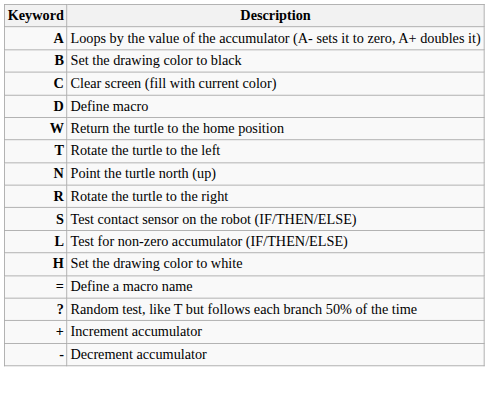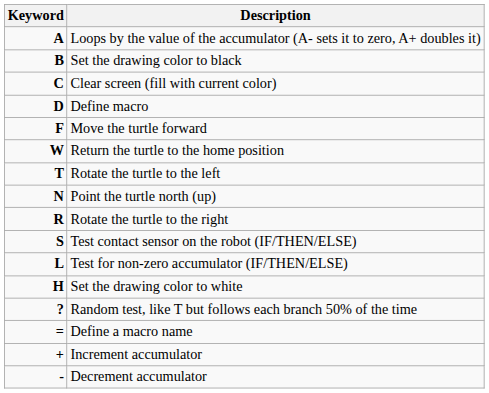 <table style="border: 1px solid darkgray;" class="wikitable collapsible">
 <tr>
 <th>Keyword</th>
 <th>Description</th>
 </tr>
 <tr>
 <td style="font-weight:bold; text-align:right">A</td>
 <td align="left">Loops by the value of the accumulator (A- sets it to zero, A+ doubles it)</td>
 </tr>
 <tr>
 <td style="font-weight:bold; text-align:right">B</td>
 <td align="left">Set the drawing color to black</td>
 </tr>
 <tr>
 <td style="font-weight:bold; text-align:right">C</td>
 <td align="left">Clear screen (fill with current color)</td>
 </tr>
 <tr>
 <td style="font-weight:bold; text-align:right">D</td>
 <td align="left">Define macro</td>
+</tr>
+<tr>
+<td style="font-weight:bold; text-align:right">F</td>
+<td align="left">Move the turtle forward</td>
 </tr>
 <tr>
 <td style="font-weight:bold; text-align:right">W</td>
 <td align="left">Return the turtle to the home position</td>
 </tr>
 <tr>
 <td style="font-weight:bold; text-align:right">T</td>
 <td align="left">Rotate the turtle to the left</td>
 </tr>
 <tr>
 <td style="font-weight:bold; text-align:right">N</td>
 <td align="left">Point the turtle north (up)</td>
 </tr>
 <tr>
 <td style="font-weight:bold; text-align:right">R</td>
 <td align="left">Rotate the turtle to the right</td>
 </tr>
 <tr>
 <td style="font-weight:bold; text-align:right">S</td>
 <td align="left">Test contact sensor on the robot (IF/THEN/ELSE)</td>
 </tr>
 <tr>
 <td style="font-weight:bold; text-align:right">L</td>
 <td align="left">Test for non-zero accumulator (IF/THEN/ELSE)</td>
 </tr>
 <tr>
 <td style="font-weight:bold; text-align:right">H</td>
 <td align="left">Set the drawing color to white</td>
 </tr>
 <tr>
+<td style="font-weight:bold; text-align:right">?</td>
+<td align="left">Random test, like T but follows each branch 50% of the time</td>
+</tr>
+<tr>
 <td style="font-weight:bold; text-align:right">=</td>
 <td align="left">Define a macro name</td>
-</tr>
-<tr>
-<td style="font-weight:bold; text-align:right">?</td>
-<td align="left">Random test, like T but follows each branch 50% of the time</td>
 </tr>
 <tr>
 <td style="font-weight:bold; text-align:right">+</td>
 <td align="left">Increment accumulator</td>
 </tr>
 <tr>
 <td style="font-weight:bold; text-align:right">-</td>
 <td align="left">Decrement accumulator</td>
 </tr>
 </table>
